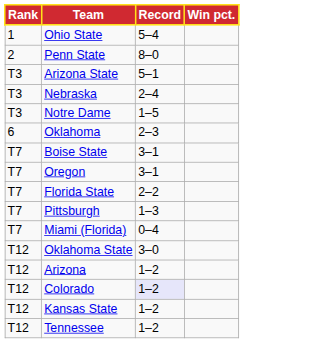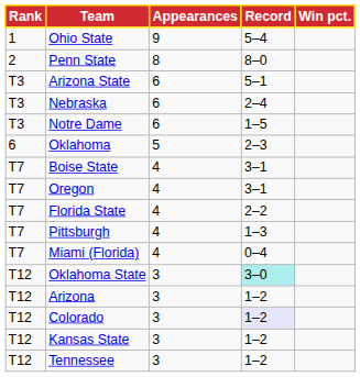 <table class = "wikitable sortable">
 <tr>
 <th style="background:#D02931; color:#FFFFFF; border:2px solid #FFE11A;">Rank</th>
 <th style="background:#D02931; color:#FFFFFF; border:2px solid #FFE11A;">Team</th>
+<th style="background:#D02931; color:#FFFFFF; border:2px solid #FFE11A;">Appearances</th>
 <th style="background:#D02931; color:#FFFFFF; border:2px solid #FFE11A;">Record</th>
 <th style="background:#D02931; color:#FFFFFF; border:2px solid #FFE11A;">Win pct.</th>
 </tr>
 <tr>
 <td>1</td>
 <td><a href='#'>Ohio State</a></td>
+<td>9</td>
 <td>5–4</td>
 <td></td>
 </tr>
 <tr>
 <td>2</td>
 <td><a href='#'>Penn State</a></td>
+<td>8</td>
 <td>8–0</td>
 <td></td>
 </tr>
 <tr>
 <td>T3</td>
 <td><a href='#'>Arizona State</a></td>
+<td>6</td>
 <td>5–1</td>
 <td></td>
 </tr>
 <tr>
 <td>T3</td>
 <td><a href='#'>Nebraska</a></td>
+<td>6</td>
 <td>2–4</td>
 <td></td>
 </tr>
 <tr>
 <td>T3</td>
 <td><a href='#'>Notre Dame</a></td>
+<td>6</td>
 <td>1–5</td>
 <td></td>
 </tr>
 <tr>
 <td>6</td>
 <td><a href='#'>Oklahoma</a></td>
+<td>5</td>
 <td>2–3</td>
 <td></td>
 </tr>
 <tr>
 <td>T7</td>
 <td><a href='#'>Boise State</a></td>
+<td>4</td>
 <td>3–1</td>
 <td></td>
 </tr>
 <tr>
 <td>T7</td>
 <td><a href='#'>Oregon</a></td>
+<td>4</td>
 <td>3–1</td>
 <td></td>
 </tr>
 <tr>
 <td>T7</td>
 <td><a href='#'>Florida State</a></td>
+<td>4</td>
 <td>2–2</td>
 <td></td>
 </tr>
 <tr>
 <td>T7</td>
 <td><a href='#'>Pittsburgh</a></td>
+<td>4</td>
 <td>1–3</td>
 <td></td>
 </tr>
 <tr>
 <td>T7</td>
 <td><a href='#'>Miami (Florida)</a></td>
+<td>4</td>
 <td>0–4</td>
 <td></td>
 </tr>
 <tr>
 <td>T12</td>
 <td><a href='#'>Oklahoma State</a></td>
-<td>3–0</td>
+<td>3</td>
+<td style="background: paleturquoise;">3–0</td>
 <td></td>
 </tr>
 <tr>
 <td>T12</td>
 <td><a href='#'>Arizona</a></td>
+<td>3</td>
 <td>1–2</td>
 <td></td>
 </tr>
 <tr>
 <td>T12</td>
 <td><a href='#'>Colorado</a></td>
+<td>3</td>
 <td style="background: lavender;">1–2</td>
 <td></td>
 </tr>
 <tr>
 <td>T12</td>
 <td><a href='#'>Kansas State</a></td>
+<td>3</td>
 <td>1–2</td>
 <td></td>
 </tr>
 <tr>
 <td>T12</td>
 <td><a href='#'>Tennessee</a></td>
+<td>3</td>
 <td>1–2</td>
 <td></td>
 </tr>
 </table>
